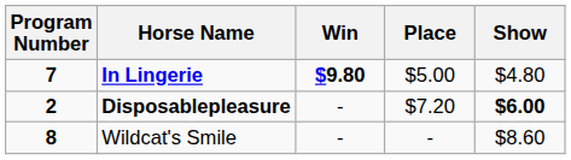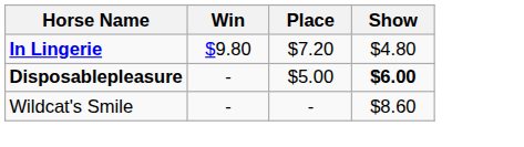 <table class="wikitable sortable" style="font-size:90%">
 <tr>
-<th width="48px">Program <br> Number</th>
 <th width="120px">Horse Name <br></th>
 <th width="58px">Win <br></th>
 <th width="58px">Place <br></th>
 <th width="58px">Show</th>
 </tr>
 <tr>
-<td align=center><strong>7</strong></td>
 <td><strong><a href='#'>In Lingerie</a></strong></td>
-<td align=center><strong><a href='#'>$</a>9.80</strong></td>
-<td align=center>$5.00</td>
+<td align=center><a href='#'>$</a>9.80</td>
+<td align=center>$7.20</td>
 <td align=center>$4.80</td>
 </tr>
 <tr>
-<td align=center><strong>2</strong></td>
 <td><strong>Disposablepleasure</strong></td>
 <td align=center>-</td>
-<td align=center>$7.20</td>
+<td align=center>$5.00</td>
 <td align=center><strong>$6.00</strong></td>
 </tr>
 <tr>
-<td align=center><strong>8</strong></td>
 <td>Wildcat's Smile</td>
 <td align=center>-</td>
 <td align=center>-</td>
 <td align=center>$8.60</td>
 </tr>
 </table>
